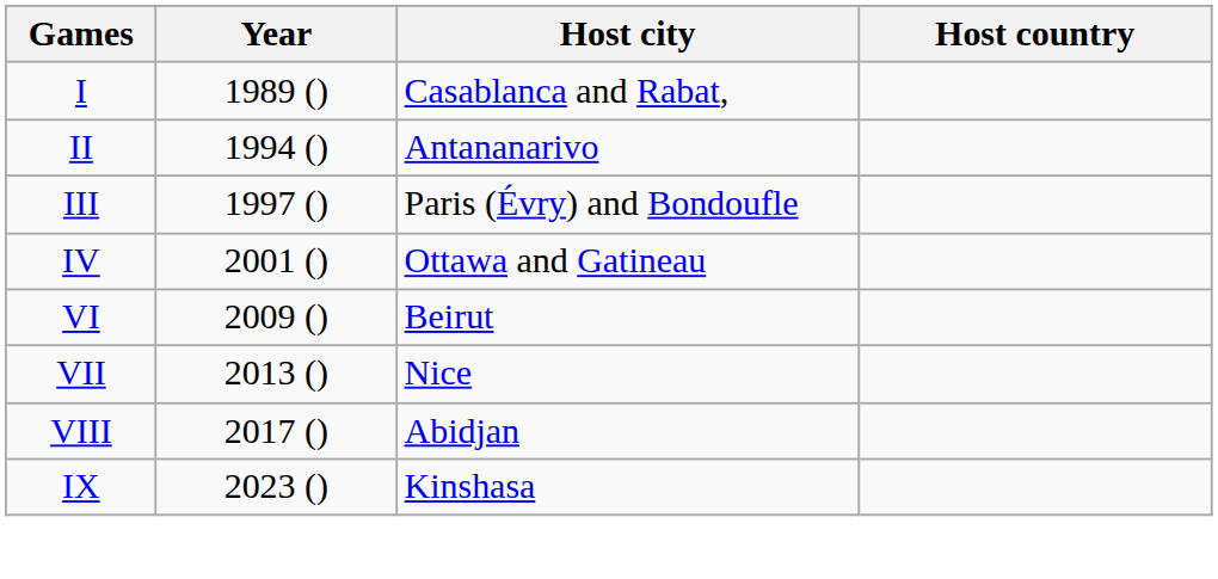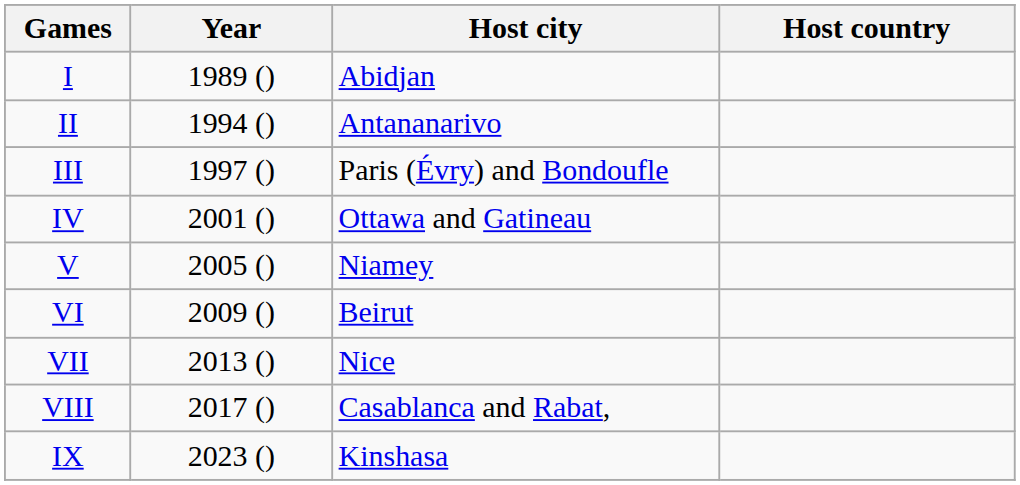 <table class=wikitable style="text-align:center">
 <tr>
 <th width=60>Games</th>
 <th width=100>Year</th>
 <th width=200>Host city</th>
 <th width=150>Host country</th>
 </tr>
 <tr>
 <td><a href='#'>I</a></td>
 <td>1989 ()</td>
-<td align=left><a href='#'>Casablanca</a> and <a href='#'>Rabat</a>,</td>
+<td align=left><a href='#'>Abidjan</a></td>
 <td align=left></td>
 </tr>
 <tr>
 <td><a href='#'>II</a></td>
 <td>1994 ()</td>
 <td align=left><a href='#'>Antananarivo</a></td>
 <td align=left></td>
 </tr>
 <tr>
 <td><a href='#'>III</a></td>
 <td>1997 ()</td>
 <td align=left>Paris (<a href='#'>Évry</a>) and <a href='#'>Bondoufle</a></td>
 <td align=left></td>
 </tr>
 <tr>
 <td><a href='#'>IV</a></td>
 <td>2001 ()</td>
 <td align=left><a href='#'>Ottawa</a> and <a href='#'>Gatineau</a></td>
 <td align=left></td>
 </tr>
 <tr>
+<td><a href='#'>V</a></td>
+<td>2005 ()</td>
+<td align=left><a href='#'>Niamey</a></td>
+<td align=left></td>
+</tr>
+<tr>
 <td><a href='#'>VI</a></td>
 <td>2009 ()</td>
 <td align=left><a href='#'>Beirut</a></td>
 <td align=left></td>
 </tr>
 <tr>
 <td><a href='#'>VII</a></td>
 <td>2013 ()</td>
 <td align=left><a href='#'>Nice</a></td>
 <td align=left></td>
 </tr>
 <tr>
 <td><a href='#'>VIII</a></td>
 <td>2017 ()</td>
-<td align=left><a href='#'>Abidjan</a></td>
+<td align=left><a href='#'>Casablanca</a> and <a href='#'>Rabat</a>,</td>
 <td align=left></td>
 </tr>
 <tr>
 <td><a href='#'>IX</a></td>
 <td>2023 ()</td>
 <td align=left><a href='#'>Kinshasa</a></td>
 <td align=left></td>
 </tr>
 </table>
